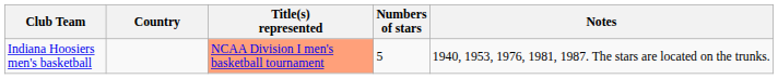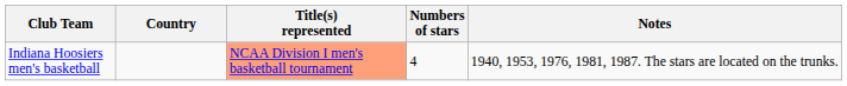 <table class="wikitable sortable">
 <tr>
 <th width=120>Club Team</th>
 <th width=120>Country</th>
 <th width=200>Title(s)<br>represented</th>
 <th>Numbers<br>of stars</th>
 <th class="unsortable">Notes</th>
 </tr>
 <tr>
 <td><a href='#'>Indiana Hoosiers men's basketball</a></td>
 <td></td>
 <td style="background: lightsalmon;"><a href='#'>NCAA Division I men's basketball tournament</a></td>
-<td>5</td>
+<td>4</td>
 <td>1940, 1953, 1976, 1981, 1987. The stars are located on the trunks.</td>
 </tr>
 </table>
